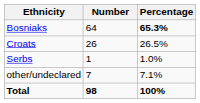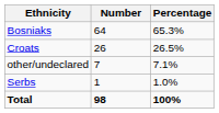 <table class="wikitable">
 <tr>
 <th width="100px">Ethnicity</th>
 <th width="80px">Number</th>
 <th width="80px">Percentage</th>
 </tr>
 <tr>
 <td><a href='#'>Bosniaks</a></td>
 <td>64</td>
-<td><strong>65.3%</strong></td>
+<td>65.3%</td>
 </tr>
 <tr>
 <td><a href='#'>Croats</a></td>
 <td>26</td>
 <td>26.5%</td>
 </tr>
 <tr>
+<td>other/undeclared</td>
+<td>7</td>
+<td>7.1%</td>
+</tr>
+<tr>
 <td><a href='#'>Serbs</a></td>
 <td>1</td>
 <td>1.0%</td>
-</tr>
-<tr>
-<td>other/undeclared</td>
-<td>7</td>
-<td>7.1%</td>
 </tr>
 <tr>
 <td><strong>Total</strong></td>
 <td><strong>98</strong></td>
 <td><strong>100%</strong></td>
 </tr>
 </table>
